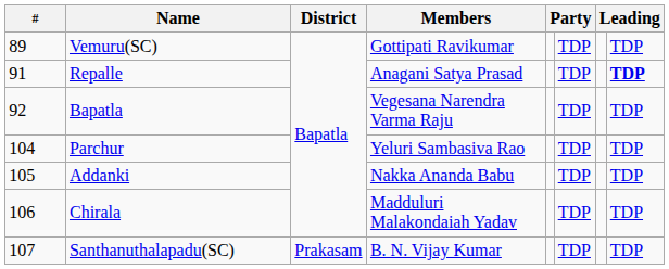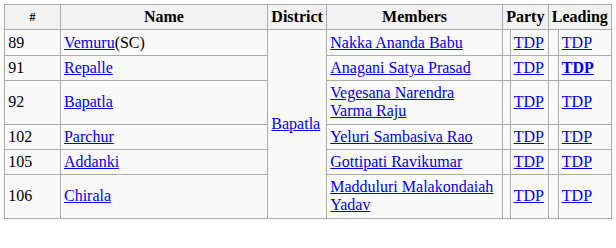 <table class="wikitable sortable">
 <tr>
 <th width="50px" style="font-size:75%">#</th>
 <th width="200px">Name</th>
 <th>District</th>
 <th>Members</th>
 <th colspan="2">Party</th>
 <th colspan=2>Leading<br></th>
 </tr>
 <tr>
 <td>89</td>
 <td><a href='#'>Vemuru</a>(SC)</td>
 <td rowspan="6"><a href='#'>Bapatla</a></td>
-<td><a href='#'>Gottipati Ravikumar</a></td>
+<td><a href='#'>Nakka Ananda Babu</a></td>
 <td></td>
 <td><a href='#'>TDP</a></td>
 <td></td>
 <td><a href='#'>TDP</a></td>
 </tr>
 <tr>
 <td>91</td>
 <td><a href='#'>Repalle</a></td>
 <td><a href='#'>Anagani Satya Prasad</a></td>
 <td></td>
 <td><a href='#'>TDP</a></td>
 <td></td>
 <td><strong><a href='#'>TDP</a></strong></td>
 </tr>
 <tr>
 <td>92</td>
 <td><a href='#'>Bapatla</a></td>
 <td><a href='#'>Vegesana Narendra Varma Raju</a></td>
 <td></td>
 <td><a href='#'>TDP</a></td>
 <td></td>
 <td><a href='#'>TDP</a></td>
 </tr>
 <tr>
-<td>104</td>
+<td>102</td>
 <td><a href='#'>Parchur</a></td>
 <td><a href='#'>Yeluri Sambasiva Rao</a></td>
 <td></td>
 <td><a href='#'>TDP</a></td>
 <td></td>
 <td><a href='#'>TDP</a></td>
 </tr>
 <tr>
 <td>105</td>
 <td><a href='#'>Addanki</a></td>
-<td><a href='#'>Nakka Ananda Babu</a></td>
+<td><a href='#'>Gottipati Ravikumar</a></td>
 <td></td>
 <td><a href='#'>TDP</a></td>
 <td></td>
 <td><a href='#'>TDP</a></td>
 </tr>
 <tr>
 <td>106</td>
 <td><a href='#'>Chirala</a></td>
 <td><a href='#'>Madduluri Malakondaiah Yadav</a></td>
 <td></td>
 <td><a href='#'>TDP</a></td>
 <td></td>
 <td><a href='#'>TDP</a></td>
 </tr>
-<tr>
-<td>107</td>
-<td><a href='#'>Santhanuthalapadu</a>(SC)</td>
-<td><a href='#'>Prakasam</a></td>
-<td><a href='#'>B. N. Vijay Kumar</a></td>
-<td></td>
-<td><a href='#'>TDP</a></td>
-<td></td>
-<td><a href='#'>TDP</a></td>
-</tr>
 </table>
